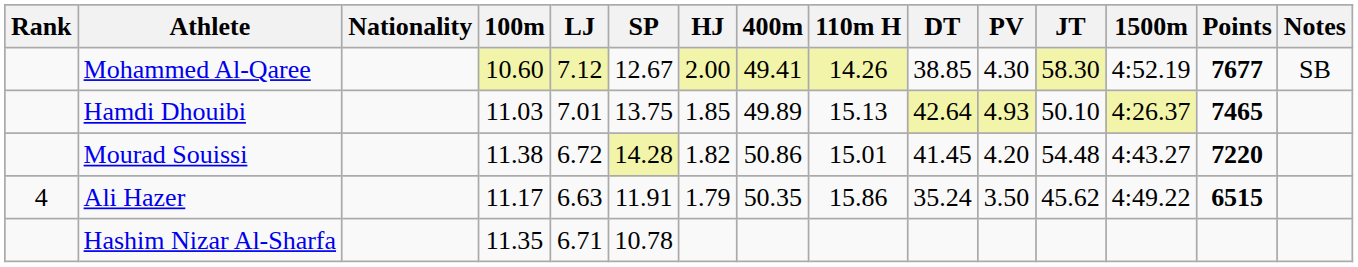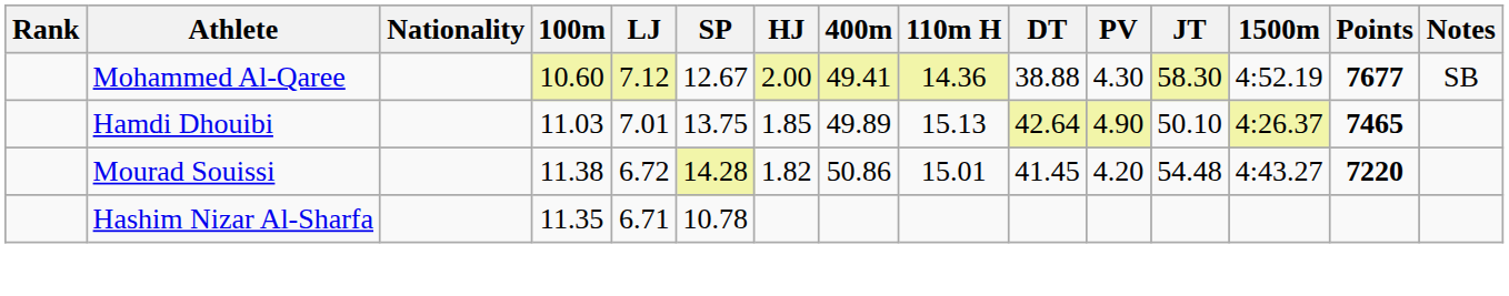 <table class="wikitable sortable" style=" text-align:center;font-size:95%">
 <tr>
 <th>Rank</th>
 <th>Athlete</th>
 <th>Nationality</th>
 <th>100m</th>
 <th>LJ</th>
 <th>SP</th>
 <th>HJ</th>
 <th>400m</th>
 <th>110m H</th>
 <th>DT</th>
 <th>PV</th>
 <th>JT</th>
 <th>1500m</th>
 <th>Points</th>
 <th>Notes</th>
 </tr>
 <tr>
 <td></td>
 <td align=left><a href='#'>Mohammed Al-Qaree</a></td>
 <td align=left></td>
 <td bgcolor=#F2F5A9>10.60</td>
 <td bgcolor=#F2F5A9>7.12</td>
 <td>12.67</td>
 <td bgcolor=#F2F5A9>2.00</td>
 <td bgcolor=#F2F5A9>49.41</td>
-<td bgcolor=#F2F5A9>14.26</td>
-<td>38.85</td>
+<td bgcolor=#F2F5A9>14.36</td>
+<td>38.88</td>
 <td>4.30</td>
 <td bgcolor=#F2F5A9>58.30</td>
 <td>4:52.19</td>
 <td><strong>7677</strong></td>
 <td>SB</td>
 </tr>
 <tr>
 <td></td>
 <td align=left><a href='#'>Hamdi Dhouibi</a></td>
 <td align=left></td>
 <td>11.03</td>
 <td>7.01</td>
 <td>13.75</td>
 <td>1.85</td>
 <td>49.89</td>
 <td>15.13</td>
 <td bgcolor=#F2F5A9>42.64</td>
-<td bgcolor=#F2F5A9>4.93</td>
+<td bgcolor=#F2F5A9>4.90</td>
 <td>50.10</td>
 <td bgcolor=#F2F5A9>4:26.37</td>
 <td><strong>7465</strong></td>
 <td></td>
 </tr>
 <tr>
 <td></td>
 <td align=left><a href='#'>Mourad Souissi</a></td>
 <td align=left></td>
 <td>11.38</td>
 <td>6.72</td>
 <td bgcolor=#F2F5A9>14.28</td>
 <td>1.82</td>
 <td>50.86</td>
 <td>15.01</td>
 <td>41.45</td>
 <td>4.20</td>
 <td>54.48</td>
 <td>4:43.27</td>
 <td><strong>7220</strong></td>
 <td></td>
 </tr>
 <tr>
-<td>4</td>
-<td align=left><a href='#'>Ali Hazer</a></td>
-<td align=left></td>
-<td>11.17</td>
-<td>6.63</td>
-<td>11.91</td>
-<td>1.79</td>
-<td>50.35</td>
-<td>15.86</td>
-<td>35.24</td>
-<td>3.50</td>
-<td>45.62</td>
-<td>4:49.22</td>
-<td><strong>6515</strong></td>
-<td></td>
-</tr>
-<tr>
 <td></td>
 <td align=left><a href='#'>Hashim Nizar Al-Sharfa</a></td>
 <td align=left></td>
 <td>11.35</td>
 <td>6.71</td>
 <td>10.78</td>
 <td></td>
 <td></td>
 <td></td>
 <td></td>
 <td></td>
 <td></td>
 <td></td>
 <td><strong></strong></td>
 <td></td>
 </tr>
 </table>
